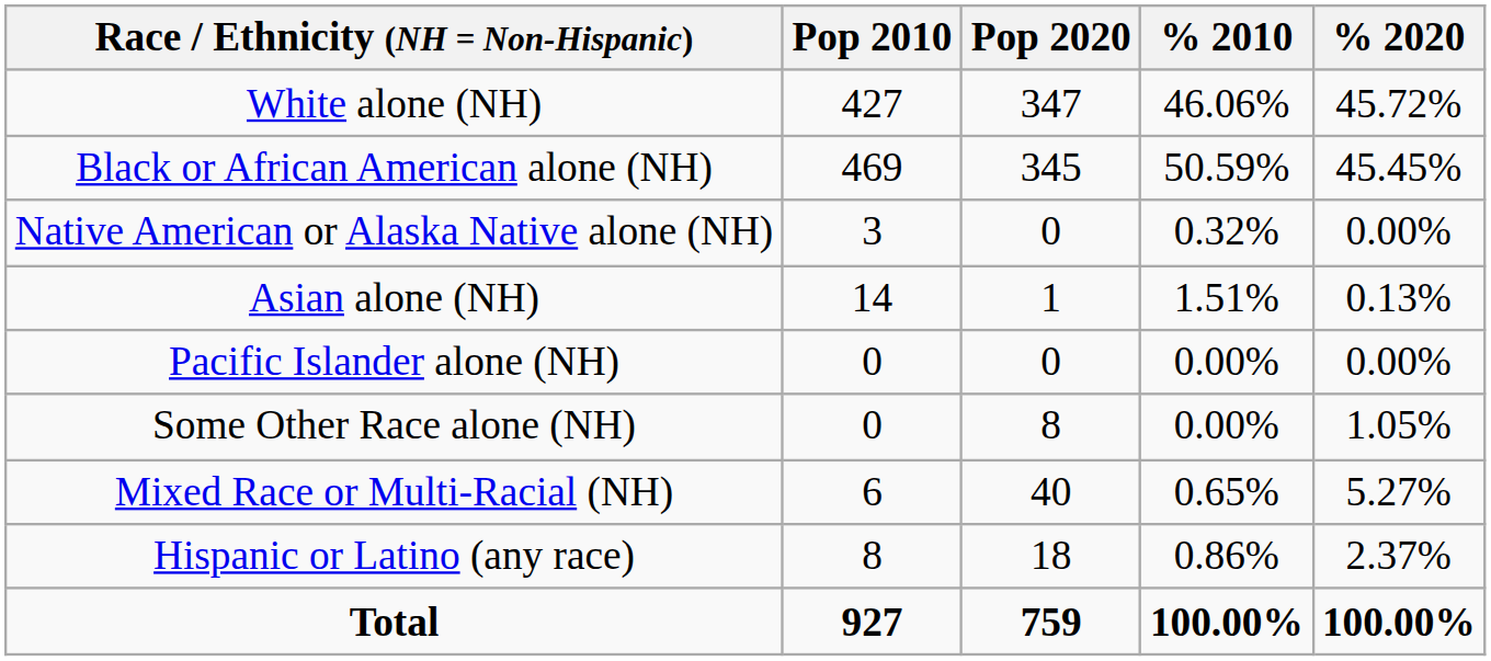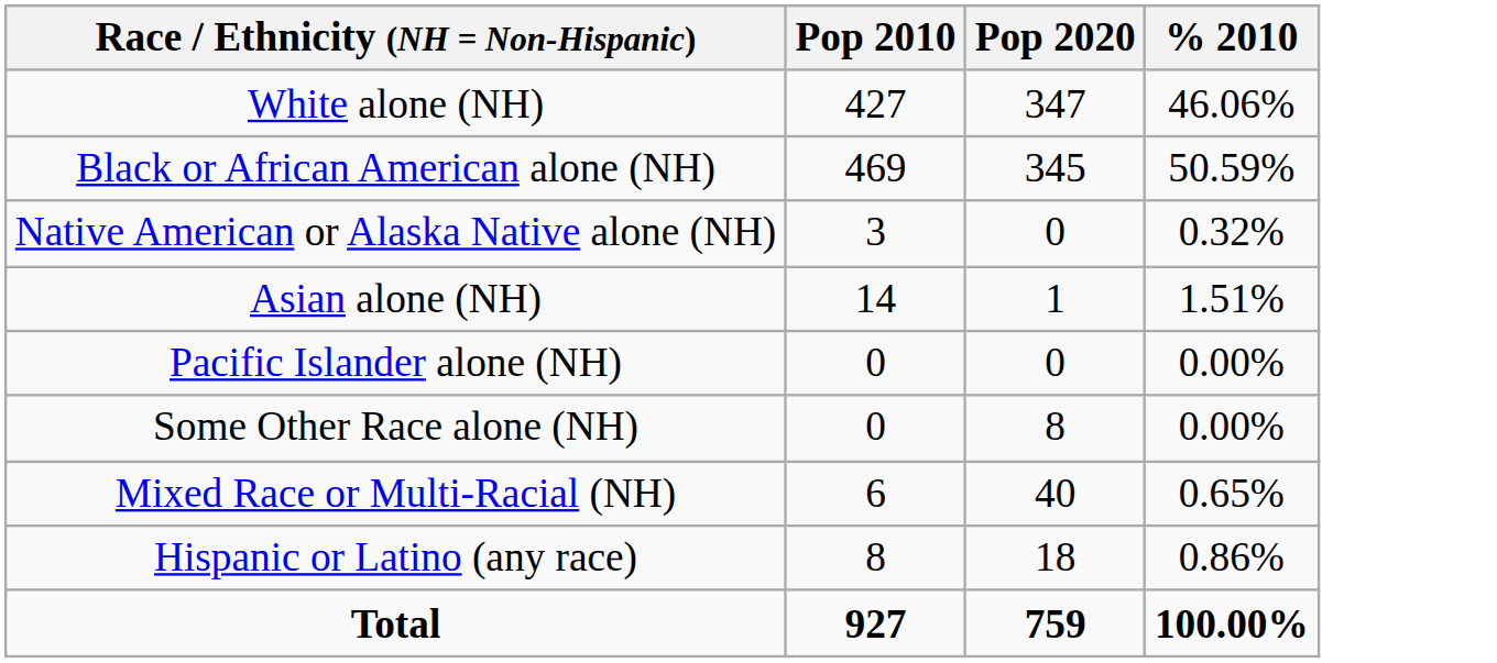 <table class="wikitable" style="text-align:center;">
 <tr>
 <th>Race / Ethnicity <small>(<em>NH = Non-Hispanic</em>)</small></th>
 <th>Pop 2010</th>
 <th>Pop 2020</th>
 <th>% 2010</th>
-<th>% 2020</th>
 </tr>
 <tr>
 <td><a href='#'>White</a> alone (NH)</td>
 <td>427</td>
 <td>347</td>
 <td>46.06%</td>
-<td>45.72%</td>
 </tr>
 <tr>
 <td><a href='#'>Black or African American</a> alone (NH)</td>
 <td>469</td>
 <td>345</td>
 <td>50.59%</td>
-<td>45.45%</td>
 </tr>
 <tr>
 <td><a href='#'>Native American</a> or <a href='#'>Alaska Native</a> alone (NH)</td>
 <td>3</td>
 <td>0</td>
 <td>0.32%</td>
-<td>0.00%</td>
 </tr>
 <tr>
 <td><a href='#'>Asian</a> alone (NH)</td>
 <td>14</td>
 <td>1</td>
 <td>1.51%</td>
-<td>0.13%</td>
 </tr>
 <tr>
 <td><a href='#'>Pacific Islander</a> alone (NH)</td>
 <td>0</td>
 <td>0</td>
-<td>0.00%</td>
 <td>0.00%</td>
 </tr>
 <tr>
 <td>Some Other Race alone (NH)</td>
 <td>0</td>
 <td>8</td>
 <td>0.00%</td>
-<td>1.05%</td>
 </tr>
 <tr>
 <td><a href='#'>Mixed Race or Multi-Racial</a> (NH)</td>
 <td>6</td>
 <td>40</td>
 <td>0.65%</td>
-<td>5.27%</td>
 </tr>
 <tr>
 <td><a href='#'>Hispanic or Latino</a> (any race)</td>
 <td>8</td>
 <td>18</td>
 <td>0.86%</td>
-<td>2.37%</td>
 </tr>
 <tr>
 <td><strong>Total</strong></td>
 <td><strong>927</strong></td>
 <td><strong>759</strong></td>
 <td><strong>100.00%</strong></td>
-<td><strong>100.00%</strong></td>
 </tr>
 </table>
